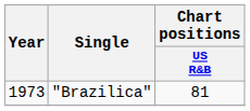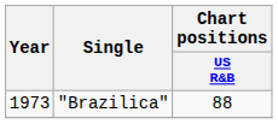 <table class="wikitable" style="text-align:center;">
 <tr>
 <th rowspan="2">Year</th>
 <th rowspan="2">Single</th>
 <th colspan="3">Chart positions</th>
 </tr>
 <tr style="font-size:smaller;">
 <th width="40"><a href='#'>US<br>R&B</a></th>
 </tr>
 <tr>
 <td>1973</td>
 <td align="left">"Brazilica"</td>
-<td>81</td>
+<td>88</td>
 </tr>
 <tr>
 </tr>
 </table>
